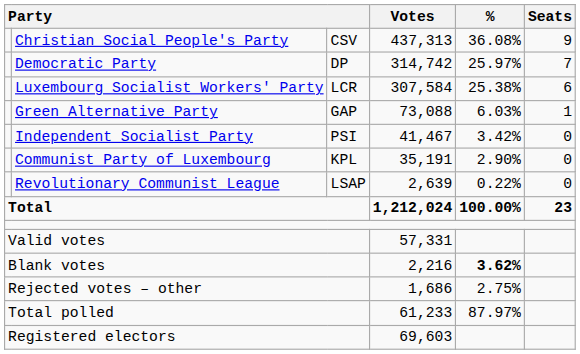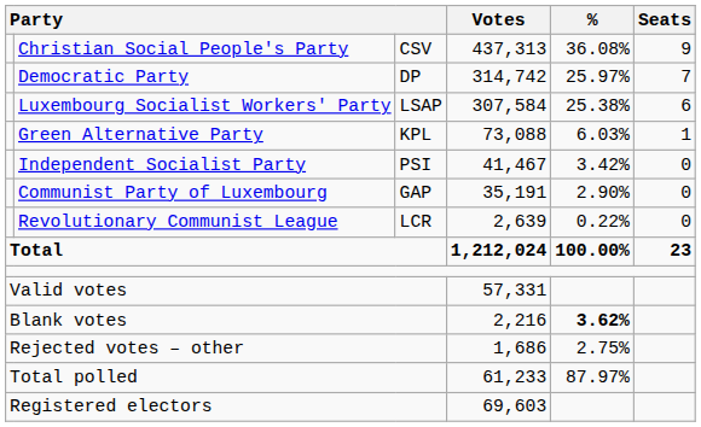 <table class="wikitable" border="1" style="text-align:right;">
 <tr>
 <th style="text-align:left;" valign=bottom colspan=3>Party</th>
 <th align=center valign=bottom width="50">Votes</th>
 <th align=center valign=bottom width="50">%</th>
 <th align=center>Seats</th>
 </tr>
 <tr>
 <td></td>
 <td align=left><a href='#'>Christian Social People's Party</a></td>
 <td align=left>CSV</td>
 <td>437,313</td>
 <td>36.08%</td>
 <td>9</td>
 </tr>
 <tr>
 <td></td>
 <td align=left><a href='#'>Democratic Party</a></td>
 <td align=left>DP</td>
 <td>314,742</td>
 <td>25.97%</td>
 <td>7</td>
 </tr>
 <tr>
 <td></td>
 <td align=left><a href='#'>Luxembourg Socialist Workers' Party</a></td>
-<td align=left>LCR</td>
+<td align=left>LSAP</td>
 <td>307,584</td>
 <td>25.38%</td>
 <td>6</td>
 </tr>
 <tr>
 <td></td>
 <td align=left><a href='#'>Green Alternative Party</a></td>
-<td align=left>GAP</td>
+<td align=left>KPL</td>
 <td>73,088</td>
 <td>6.03%</td>
 <td>1</td>
 </tr>
 <tr>
 <td></td>
 <td align=left><a href='#'>Independent Socialist Party</a></td>
 <td align=left>PSI</td>
 <td>41,467</td>
 <td>3.42%</td>
 <td>0</td>
 </tr>
 <tr>
 <td></td>
 <td align=left><a href='#'>Communist Party of Luxembourg</a></td>
-<td align=left>KPL</td>
+<td align=left>GAP</td>
 <td>35,191</td>
 <td>2.90%</td>
 <td>0</td>
 </tr>
 <tr>
 <td></td>
 <td align=left><a href='#'>Revolutionary Communist League</a></td>
-<td align=left>LSAP</td>
+<td align=left>LCR</td>
 <td>2,639</td>
 <td>0.22%</td>
 <td>0</td>
 </tr>
 <tr style="font-weight:bold">
 <td align=left colspan=3>Total</td>
 <td>1,212,024</td>
 <td>100.00%</td>
 <td>23</td>
 </tr>
 <tr>
 <td colspan=6 height="2"></td>
 </tr>
 <tr>
 <td align=left colspan=3>Valid votes</td>
 <td>57,331</td>
 <td></td>
 <td></td>
 </tr>
 <tr>
 <td align=left colspan=3>Blank votes</td>
 <td>2,216</td>
 <td><strong>3.62%</strong></td>
 <td></td>
 </tr>
 <tr>
 <td align=left colspan=3>Rejected votes – other</td>
 <td>1,686</td>
 <td>2.75%</td>
 <td></td>
 </tr>
 <tr>
 <td align=left colspan=3>Total polled</td>
 <td>61,233</td>
 <td>87.97%</td>
 <td></td>
 </tr>
 <tr>
 <td align=left colspan=3>Registered electors</td>
 <td>69,603</td>
 <td></td>
 <td></td>
 </tr>
 </table>
